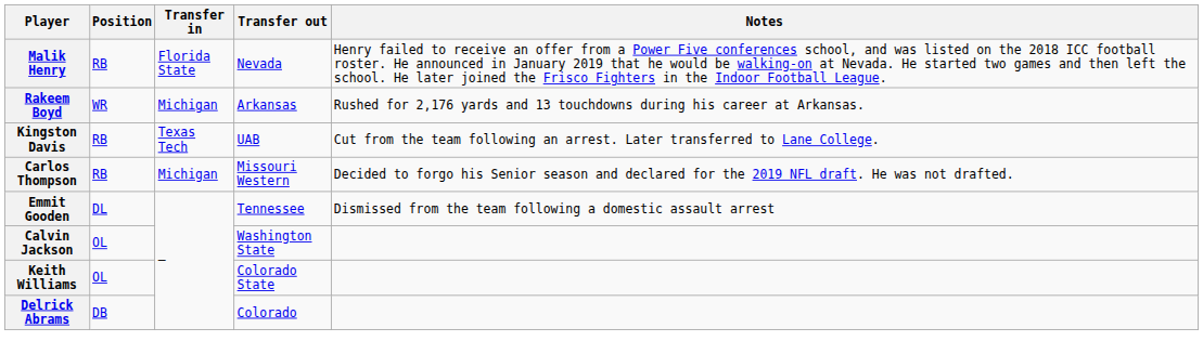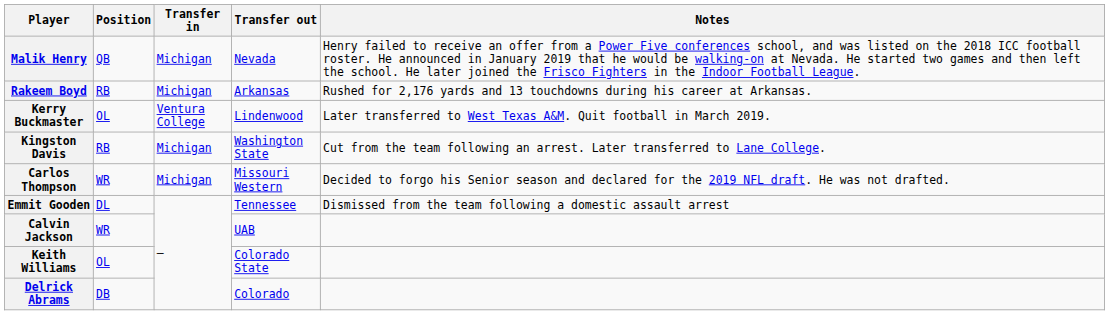 <table class="wikitable">
 <tr>
 <th scope="col">Player</th>
 <th scope="col">Position</th>
 <th scope="col">Transfer in</th>
 <th scope="col">Transfer out</th>
 <th scope="col">Notes</th>
 </tr>
 <tr>
 <th scope="row"><a href='#'>Malik Henry</a></th>
-<td><a href='#'>RB</a></td>
-<td><a href='#'>Florida State</a></td>
+<td><a href='#'>QB</a></td>
+<td><a href='#'>Michigan</a></td>
 <td><a href='#'>Nevada</a></td>
 <td>Henry failed to receive an offer from a <a href='#'>Power Five conferences</a> school, and was listed on the 2018 ICC football roster. He announced in January 2019 that he would be <a href='#'>walking-on</a> at Nevada. He started two games and then left the school.  He later joined the <a href='#'>Frisco Fighters</a> in the <a href='#'>Indoor Football League</a>.</td>
 </tr>
 <tr>
 <th scope="row"><a href='#'>Rakeem Boyd</a></th>
-<td><a href='#'>WR</a></td>
+<td><a href='#'>RB</a></td>
 <td><a href='#'>Michigan</a></td>
 <td><a href='#'>Arkansas</a></td>
 <td>Rushed for 2,176 yards and 13 touchdowns during his career at Arkansas.</td>
 </tr>
 <tr>
+<th scope="row">Kerry Buckmaster</th>
+<td><a href='#'>OL</a></td>
+<td><a href='#'>Ventura College</a></td>
+<td><a href='#'>Lindenwood</a></td>
+<td>Later transferred to <a href='#'>West Texas A&M</a>. Quit football in March 2019.</td>
+</tr>
+<tr>
 <th scope="row">Kingston Davis</th>
 <td><a href='#'>RB</a></td>
-<td><a href='#'>Texas Tech</a></td>
-<td><a href='#'>UAB</a></td>
+<td><a href='#'>Michigan</a></td>
+<td><a href='#'>Washington State</a></td>
 <td>Cut from the team following an arrest. Later transferred to <a href='#'>Lane College</a>.</td>
 </tr>
 <tr>
 <th scope="row">Carlos Thompson</th>
-<td><a href='#'>RB</a></td>
+<td><a href='#'>WR</a></td>
 <td><a href='#'>Michigan</a></td>
 <td><a href='#'>Missouri Western</a></td>
 <td>Decided to forgo his Senior season and declared for the <a href='#'>2019 NFL draft</a>.  He was not drafted.</td>
 </tr>
 <tr>
 <th scope="row">Emmit Gooden</th>
 <td><a href='#'>DL</a></td>
 <td rowspan="4">—</td>
 <td><a href='#'>Tennessee</a></td>
 <td>Dismissed from the team following a domestic assault arrest</td>
 </tr>
 <tr>
 <th scope="row">Calvin Jackson</th>
-<td><a href='#'>OL</a></td>
-<td><a href='#'>Washington State</a></td>
+<td><a href='#'>WR</a></td>
+<td><a href='#'>UAB</a></td>
 <td></td>
 </tr>
 <tr>
 <th scope="row">Keith Williams</th>
 <td><a href='#'>OL</a></td>
 <td><a href='#'>Colorado State</a></td>
 <td></td>
 </tr>
 <tr>
 <th scope="row"><a href='#'>Delrick Abrams</a></th>
 <td><a href='#'>DB</a></td>
 <td><a href='#'>Colorado</a></td>
 <td></td>
 </tr>
 </table>
